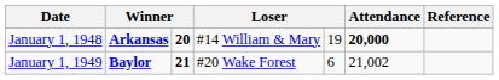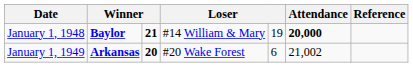 <table class="wikitable">
 <tr>
 <th>Date</th>
 <th colspan="2">Winner</th>
 <th colspan="2">Loser</th>
 <th>Attendance</th>
 <th>Reference</th>
 </tr>
 <tr>
 <td><a href='#'>January 1, 1948</a></td>
-<td><strong><a href='#'>Arkansas</a></strong></td>
-<td><strong>20</strong></td>
+<td><strong><a href='#'>Baylor</a></strong></td>
+<td><strong>21</strong></td>
 <td>#14 <a href='#'>William & Mary</a></td>
 <td>19</td>
 <td><strong>20,000</strong></td>
 <td></td>
 </tr>
 <tr>
 <td><a href='#'>January 1, 1949</a></td>
-<td><strong><a href='#'>Baylor</a></strong></td>
-<td><strong>21</strong></td>
+<td><strong><a href='#'>Arkansas</a></strong></td>
+<td><strong>20</strong></td>
 <td>#20 <a href='#'>Wake Forest</a></td>
 <td>6</td>
 <td>21,002</td>
 <td></td>
 </tr>
 </table>
